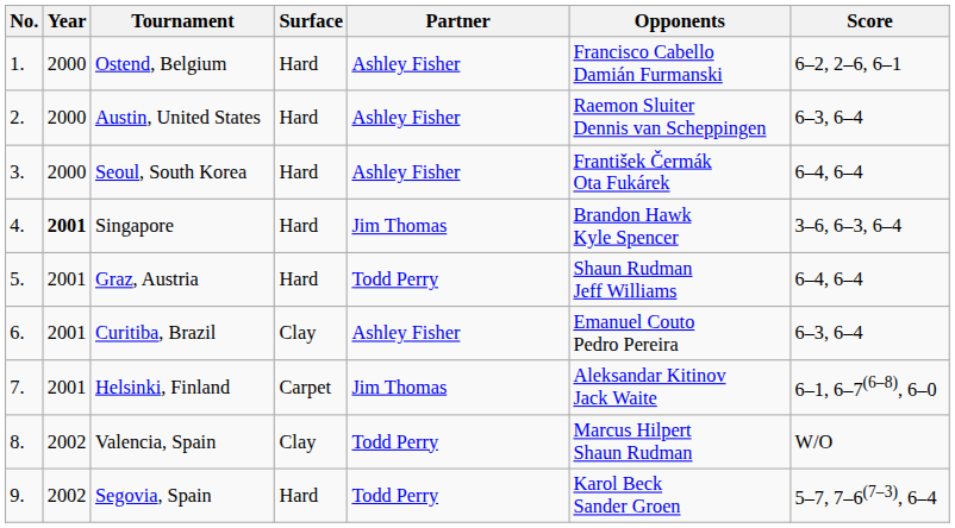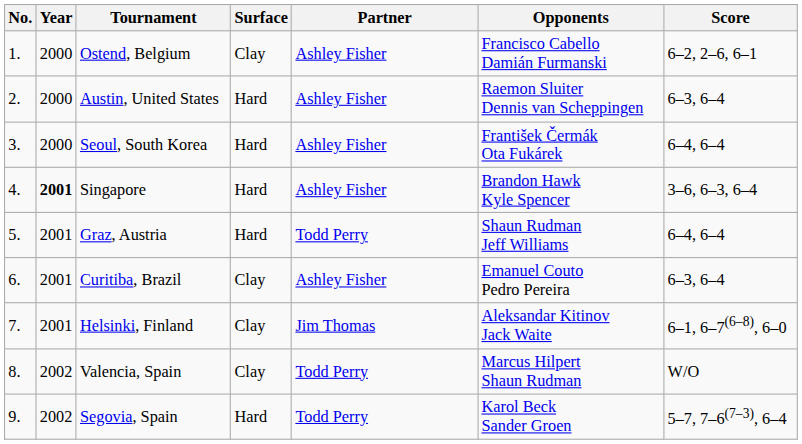 <table class="sortable wikitable" style=font-size:97%>
 <tr>
 <th style="width:20px">No.</th>
 <th style="width:30px">Year</th>
 <th style="width:140px">Tournament</th>
 <th style="width:50px">Surface</th>
 <th style="width:170px">Partner</th>
 <th style="width:170px">Opponents</th>
 <th style="width:120px" class="unsortable">Score</th>
 </tr>
 <tr>
 <td>1.</td>
 <td>2000</td>
 <td><a href='#'>Ostend</a>, Belgium</td>
-<td>Hard</td>
+<td>Clay</td>
 <td> <a href='#'>Ashley Fisher</a></td>
 <td> <a href='#'>Francisco Cabello</a><br> <a href='#'>Damián Furmanski</a></td>
 <td>6–2, 2–6, 6–1</td>
 </tr>
 <tr>
 <td>2.</td>
 <td>2000</td>
 <td><a href='#'>Austin</a>, United States</td>
 <td>Hard</td>
 <td> <a href='#'>Ashley Fisher</a></td>
 <td> <a href='#'>Raemon Sluiter</a><br> <a href='#'>Dennis van Scheppingen</a></td>
 <td>6–3, 6–4</td>
 </tr>
 <tr>
 <td>3.</td>
 <td>2000</td>
 <td><a href='#'>Seoul</a>, South Korea</td>
 <td>Hard</td>
 <td> <a href='#'>Ashley Fisher</a></td>
 <td> <a href='#'>František Čermák</a><br> <a href='#'>Ota Fukárek</a></td>
 <td>6–4, 6–4</td>
 </tr>
 <tr>
 <td>4.</td>
 <td><strong>2001</strong></td>
 <td>Singapore</td>
 <td>Hard</td>
-<td> <a href='#'>Jim Thomas</a></td>
+<td> <a href='#'>Ashley Fisher</a></td>
 <td> <a href='#'>Brandon Hawk</a><br> <a href='#'>Kyle Spencer</a></td>
 <td>3–6, 6–3, 6–4</td>
 </tr>
 <tr>
 <td>5.</td>
 <td>2001</td>
 <td><a href='#'>Graz</a>, Austria</td>
 <td>Hard</td>
 <td> <a href='#'>Todd Perry</a></td>
 <td> <a href='#'>Shaun Rudman</a><br> <a href='#'>Jeff Williams</a></td>
 <td>6–4, 6–4</td>
 </tr>
 <tr>
 <td>6.</td>
 <td>2001</td>
 <td><a href='#'>Curitiba</a>, Brazil</td>
 <td>Clay</td>
 <td> <a href='#'>Ashley Fisher</a></td>
 <td> <a href='#'>Emanuel Couto</a><br> Pedro Pereira</td>
 <td>6–3, 6–4</td>
 </tr>
 <tr>
 <td>7.</td>
 <td>2001</td>
 <td><a href='#'>Helsinki</a>, Finland</td>
-<td>Carpet</td>
+<td>Clay</td>
 <td> <a href='#'>Jim Thomas</a></td>
 <td> <a href='#'>Aleksandar Kitinov</a><br> <a href='#'>Jack Waite</a></td>
 <td>6–1, 6–7<sup>(6–8)</sup>, 6–0</td>
 </tr>
 <tr>
 <td>8.</td>
 <td>2002</td>
 <td>Valencia, Spain</td>
 <td>Clay</td>
 <td> <a href='#'>Todd Perry</a></td>
 <td> <a href='#'>Marcus Hilpert</a><br> <a href='#'>Shaun Rudman</a></td>
 <td>W/O</td>
 </tr>
 <tr>
 <td>9.</td>
 <td>2002</td>
 <td><a href='#'>Segovia</a>, Spain</td>
 <td>Hard</td>
 <td> <a href='#'>Todd Perry</a></td>
 <td> <a href='#'>Karol Beck</a><br> <a href='#'>Sander Groen</a></td>
 <td>5–7, 7–6<sup>(7–3)</sup>, 6–4</td>
 </tr>
 </table>
